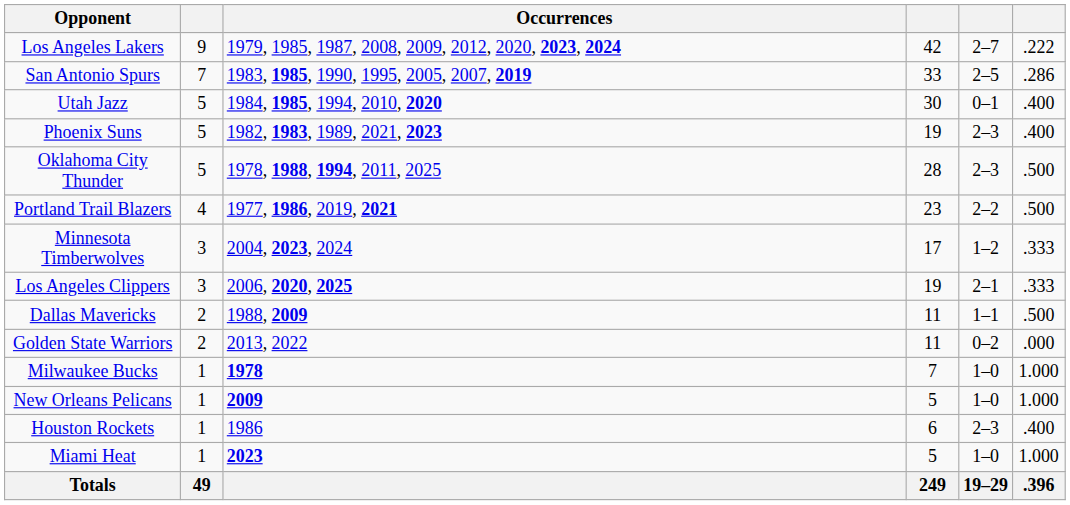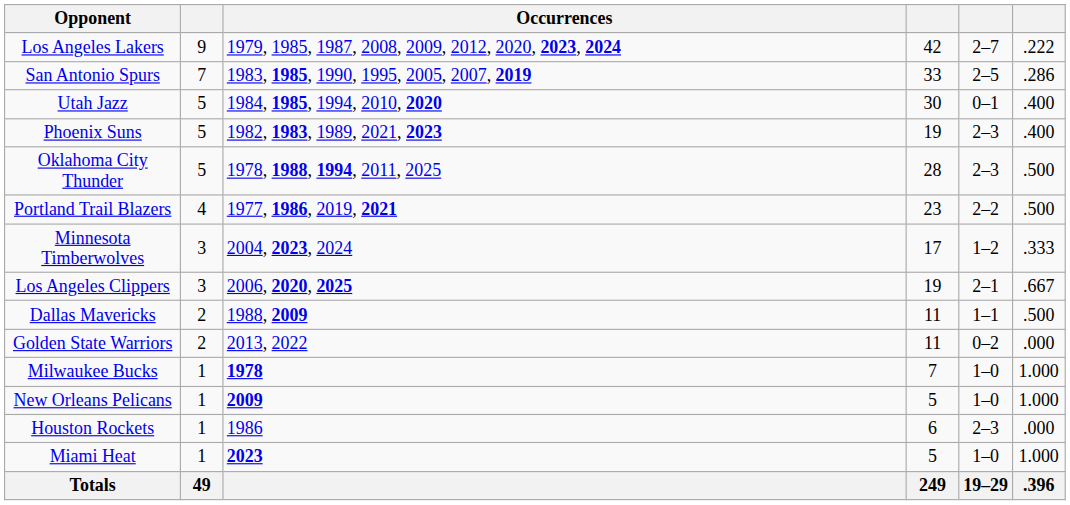 <table class="wikitable sortable" style="text-align: center; width: 75%;">
 <tr>
 <th width="150">Opponent</th>
 <th width="30"></th>
 <th>Occurrences</th>
 <th width="40"></th>
 <th width="40"></th>
 <th width="40"></th>
 </tr>
 <tr>
 <td><a href='#'>Los Angeles Lakers</a></td>
 <td>9</td>
 <td align=left><a href='#'>1979</a>, <a href='#'>1985</a>, <a href='#'>1987</a>, <a href='#'>2008</a>, <a href='#'>2009</a>, <a href='#'>2012</a>, <a href='#'>2020</a>, <strong><a href='#'>2023</a></strong>, <strong><a href='#'>2024</a></strong></td>
 <td>42</td>
 <td>2–7</td>
 <td>.222</td>
 </tr>
 <tr>
 <td><a href='#'>San Antonio Spurs</a></td>
 <td>7</td>
 <td align=left><a href='#'>1983</a>, <strong><a href='#'>1985</a></strong>, <a href='#'>1990</a>, <a href='#'>1995</a>, <a href='#'>2005</a>, <a href='#'>2007</a>, <strong><a href='#'>2019</a></strong></td>
 <td>33</td>
 <td>2–5</td>
 <td>.286</td>
 </tr>
 <tr>
 <td><a href='#'>Utah Jazz</a></td>
 <td>5</td>
 <td align=left><a href='#'>1984</a>, <strong><a href='#'>1985</a></strong>, <a href='#'>1994</a>, <a href='#'>2010</a>, <strong><a href='#'>2020</a></strong></td>
 <td>30</td>
 <td>0–1</td>
 <td>.400</td>
 </tr>
 <tr>
 <td><a href='#'>Phoenix Suns</a></td>
 <td>5</td>
 <td align=left><a href='#'>1982</a>, <strong><a href='#'>1983</a></strong>, <a href='#'>1989</a>, <a href='#'>2021</a>, <strong><a href='#'>2023</a></strong></td>
 <td>19</td>
 <td>2–3</td>
 <td>.400</td>
 </tr>
 <tr>
 <td><a href='#'>Oklahoma City Thunder</a></td>
 <td>5</td>
 <td align=left><a href='#'>1978</a>, <strong><a href='#'>1988</a></strong>, <strong><a href='#'>1994</a></strong>, <a href='#'>2011</a>, <a href='#'>2025</a></td>
 <td>28</td>
 <td>2–3</td>
 <td>.500</td>
 </tr>
 <tr>
 <td><a href='#'>Portland Trail Blazers</a></td>
 <td>4</td>
 <td align=left><a href='#'>1977</a>, <strong><a href='#'>1986</a></strong>, <a href='#'>2019</a>, <strong><a href='#'>2021</a></strong></td>
 <td>23</td>
 <td>2–2</td>
 <td>.500</td>
 </tr>
 <tr>
 <td><a href='#'>Minnesota Timberwolves</a></td>
 <td>3</td>
 <td align=left><a href='#'>2004</a>, <strong><a href='#'>2023</a></strong>, <a href='#'>2024</a></td>
 <td>17</td>
 <td>1–2</td>
 <td>.333</td>
 </tr>
 <tr>
 <td><a href='#'>Los Angeles Clippers</a></td>
 <td>3</td>
 <td align=left><a href='#'>2006</a>, <strong><a href='#'>2020</a></strong>, <strong><a href='#'>2025</a></strong></td>
 <td>19</td>
 <td>2–1</td>
-<td>.333</td>
+<td>.667</td>
 </tr>
 <tr>
 <td><a href='#'>Dallas Mavericks</a></td>
 <td>2</td>
 <td align=left><a href='#'>1988</a>, <strong><a href='#'>2009</a></strong></td>
 <td>11</td>
 <td>1–1</td>
 <td>.500</td>
 </tr>
 <tr>
 <td><a href='#'>Golden State Warriors</a></td>
 <td>2</td>
 <td align=left><a href='#'>2013</a>, <a href='#'>2022</a></td>
 <td>11</td>
 <td>0–2</td>
 <td>.000</td>
 </tr>
 <tr>
 <td><a href='#'>Milwaukee Bucks</a></td>
 <td>1</td>
 <td align=left><strong><a href='#'>1978</a></strong></td>
 <td>7</td>
 <td>1–0</td>
 <td>1.000</td>
 </tr>
 <tr>
 <td><a href='#'>New Orleans Pelicans</a></td>
 <td>1</td>
 <td align=left><strong><a href='#'>2009</a></strong></td>
 <td>5</td>
 <td>1–0</td>
 <td>1.000</td>
 </tr>
 <tr>
 <td><a href='#'>Houston Rockets</a></td>
 <td>1</td>
 <td align=left><a href='#'>1986</a></td>
 <td>6</td>
 <td>2–3</td>
-<td>.400</td>
+<td>.000</td>
 </tr>
 <tr>
 <td><a href='#'>Miami Heat</a></td>
 <td>1</td>
 <td align=left><strong><a href='#'>2023</a></strong></td>
 <td>5</td>
 <td>1–0</td>
 <td>1.000</td>
 </tr>
 <tr>
 <th width="150">Totals</th>
 <th width="30">49</th>
 <th></th>
 <th width="40">249</th>
 <th width="40">19–29</th>
 <th width="40">.396</th>
 </tr>
 </table>
